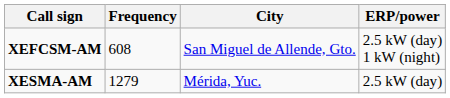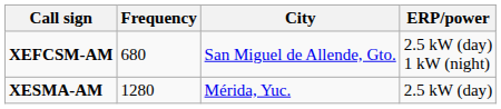 <table class="wikitable sortable">
 <tr>
 <th>Call sign</th>
 <th>Frequency</th>
 <th>City</th>
 <th>ERP/power</th>
 </tr>
 <tr>
 <td><strong>XEFCSM-AM</strong></td>
-<td>608</td>
+<td>680</td>
 <td><a href='#'>San Miguel de Allende, Gto.</a></td>
 <td>2.5 kW (day)<br>1 kW (night)</td>
 </tr>
 <tr>
 <td><strong>XESMA-AM</strong></td>
-<td>1279</td>
+<td>1280</td>
 <td><a href='#'>Mérida, Yuc.</a></td>
 <td>2.5 kW (day)</td>
 </tr>
 </table>
